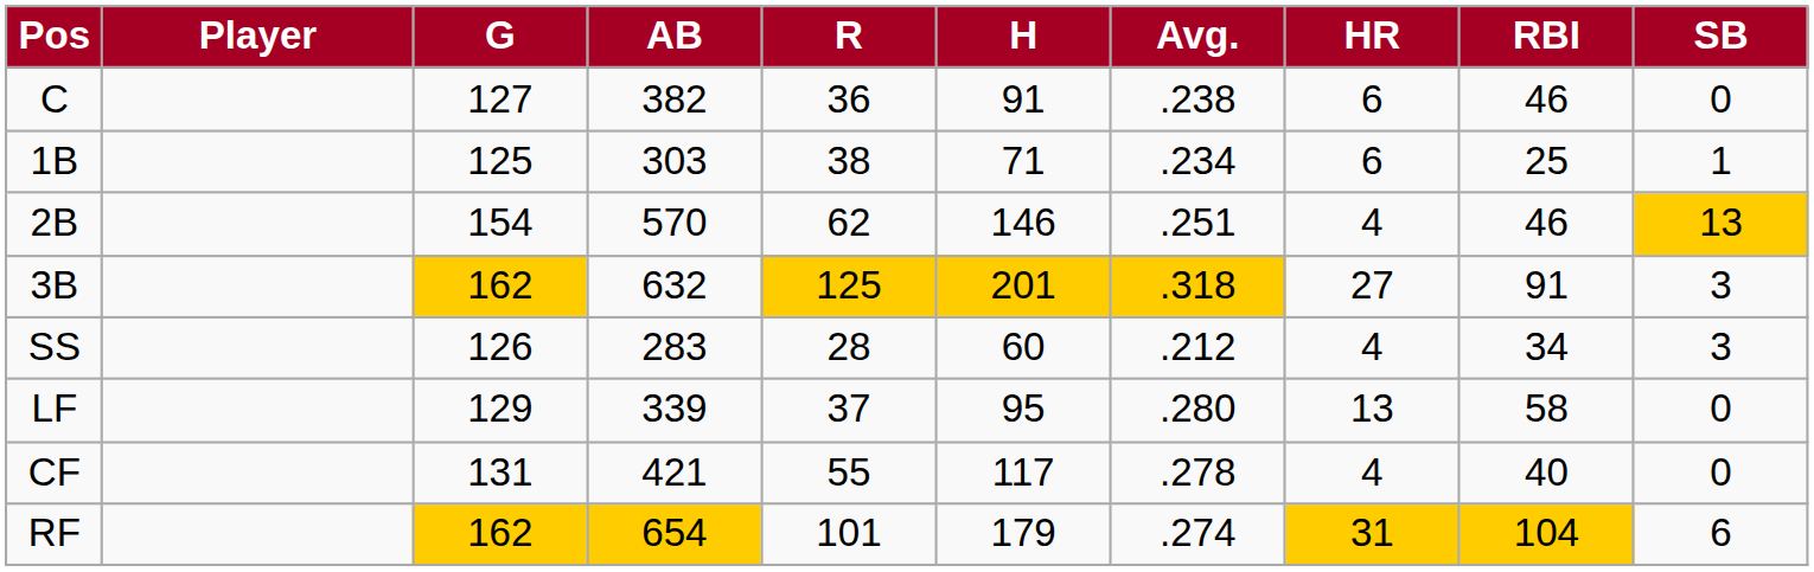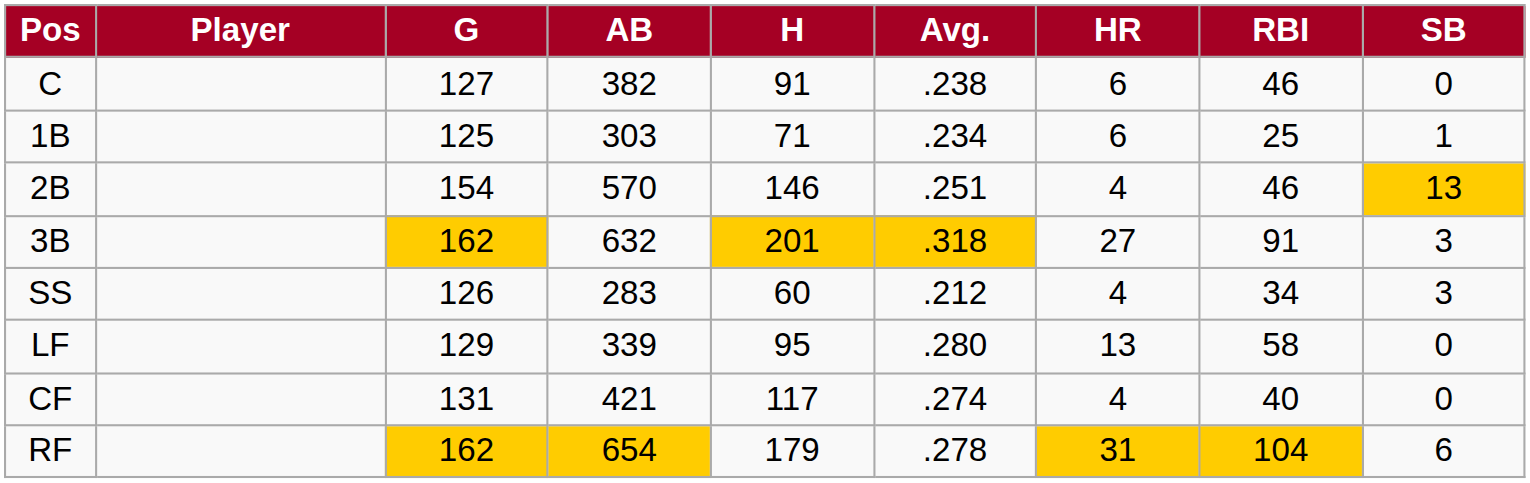 <table class="wikitable sortable">
 <tr>
 <th style="background:#A50024;color:white;" width="5%">Pos</th>
 <th style="background:#A50024;color:white;" width="16%">Player</th>
 <th style="background:#A50024;color:white;" width="9%">G</th>
 <th style="background:#A50024;color:white;" width="9%">AB</th>
-<th style="background:#A50024;color:white;" width="9%">R</th>
 <th style="background:#A50024;color:white;" width="9%">H</th>
 <th style="background:#A50024;color:white;" width="9%">Avg.</th>
 <th style="background:#A50024;color:white;" width="9%">HR</th>
 <th style="background:#A50024;color:white;" width="9%">RBI</th>
 <th style="background:#A50024;color:white;" width="9%">SB</th>
 </tr>
 <tr align="center">
 <td>C</td>
 <td></td>
 <td>127</td>
 <td>382</td>
-<td>36</td>
 <td>91</td>
 <td>.238</td>
 <td>6</td>
 <td>46</td>
 <td>0</td>
 </tr>
 <tr align="center">
 <td>1B</td>
 <td></td>
 <td>125</td>
 <td>303</td>
-<td>38</td>
 <td>71</td>
 <td>.234</td>
 <td>6</td>
 <td>25</td>
 <td>1</td>
 </tr>
 <tr align="center">
 <td>2B</td>
 <td></td>
 <td>154</td>
 <td>570</td>
-<td>62</td>
 <td>146</td>
 <td>.251</td>
 <td>4</td>
 <td>46</td>
 <td bgcolor="#FFCC00">13</td>
 </tr>
 <tr align="center">
 <td>3B</td>
 <td></td>
 <td bgcolor="#FFCC00">162</td>
 <td>632</td>
-<td bgcolor="#FFCC00">125</td>
 <td bgcolor="#FFCC00">201</td>
 <td bgcolor="#FFCC00">.318</td>
 <td>27</td>
 <td>91</td>
 <td>3</td>
 </tr>
 <tr align="center">
 <td>SS</td>
 <td></td>
 <td>126</td>
 <td>283</td>
-<td>28</td>
 <td>60</td>
 <td>.212</td>
 <td>4</td>
 <td>34</td>
 <td>3</td>
 </tr>
 <tr align="center">
 <td>LF</td>
 <td></td>
 <td>129</td>
 <td>339</td>
-<td>37</td>
 <td>95</td>
 <td>.280</td>
 <td>13</td>
 <td>58</td>
 <td>0</td>
 </tr>
 <tr align="center">
 <td>CF</td>
 <td></td>
 <td>131</td>
 <td>421</td>
-<td>55</td>
 <td>117</td>
-<td>.278</td>
+<td>.274</td>
 <td>4</td>
 <td>40</td>
 <td>0</td>
 </tr>
 <tr align="center">
 <td>RF</td>
 <td></td>
 <td bgcolor="#FFCC00">162</td>
 <td bgcolor="#FFCC00">654</td>
-<td>101</td>
 <td>179</td>
-<td>.274</td>
+<td>.278</td>
 <td bgcolor="#FFCC00">31</td>
 <td bgcolor="#FFCC00">104</td>
 <td>6</td>
 </tr>
 </table>
